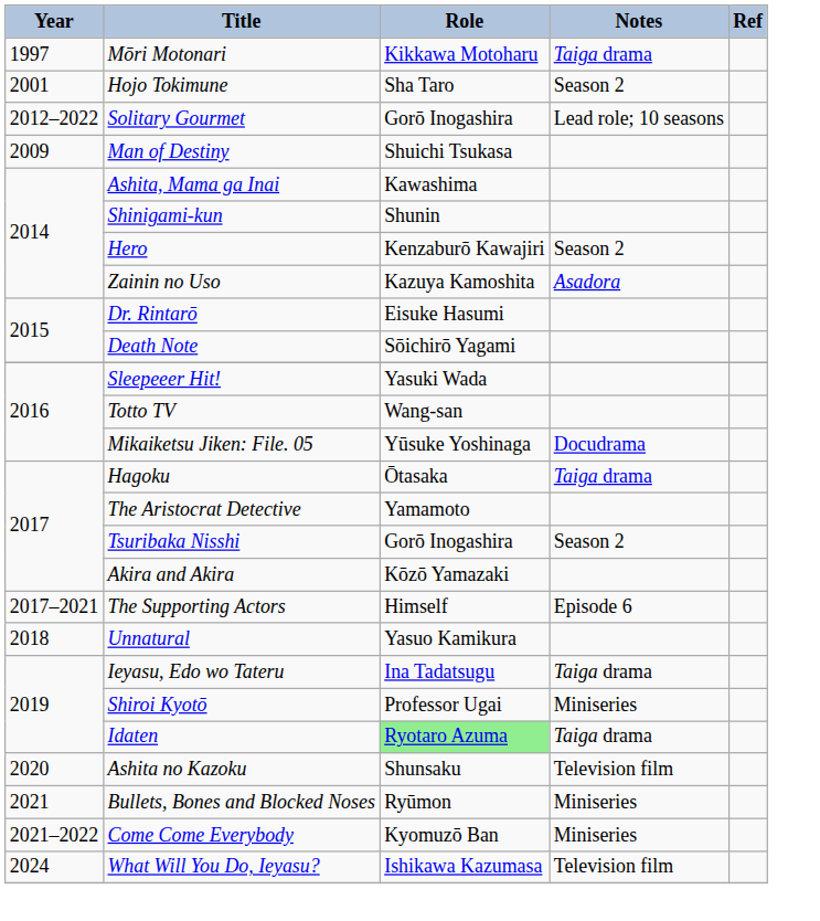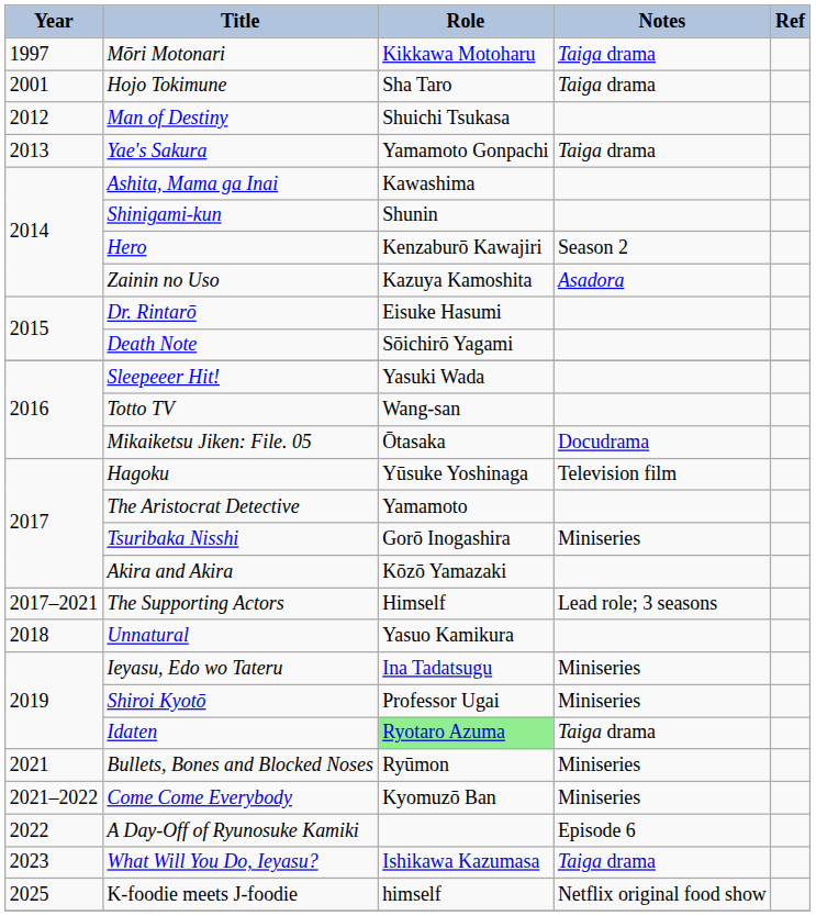 <table class="wikitable" style="font-size:90%;">
 <tr>
 <th style="background:#B0C4DE;">Year</th>
 <th style="background:#B0C4DE;">Title</th>
 <th style="background:#B0C4DE;">Role</th>
 <th style="background:#B0C4DE;">Notes</th>
 <th style="background:#B0C4DE;">Ref</th>
 </tr>
 <tr>
 <td>1997</td>
 <td><em>Mōri Motonari</em></td>
 <td><a href='#'>Kikkawa Motoharu</a></td>
 <td><a href='#'><em>Taiga</em> drama</a></td>
 <td></td>
 </tr>
 <tr>
 <td>2001</td>
 <td><em>Hojo Tokimune</em></td>
 <td>Sha Taro</td>
-<td>Season 2</td>
+<td><em>Taiga</em> drama</td>
 <td></td>
 </tr>
 <tr>
-<td rowspan="1">2012–2022</td>
-<td><em><a href='#'>Solitary Gourmet</a></em></td>
-<td>Gorō Inogashira</td>
-<td>Lead role; 10 seasons</td>
+<td>2012</td>
+<td><em><a href='#'>Man of Destiny</a></em></td>
+<td>Shuichi Tsukasa</td>
+<td></td>
 <td></td>
 </tr>
 <tr>
-<td>2009</td>
-<td><em><a href='#'>Man of Destiny</a></em></td>
-<td>Shuichi Tsukasa</td>
-<td></td>
+<td rowspan="1">2013</td>
+<td><em><a href='#'>Yae's Sakura</a></em></td>
+<td>Yamamoto Gonpachi</td>
+<td><em>Taiga</em> drama</td>
 <td></td>
 </tr>
 <tr>
 <td rowspan="4">2014</td>
 <td><em><a href='#'>Ashita, Mama ga Inai</a></em></td>
 <td>Kawashima</td>
 <td></td>
 <td></td>
 </tr>
 <tr>
 <td><em><a href='#'>Shinigami-kun</a></em></td>
 <td>Shunin</td>
 <td></td>
 <td></td>
 </tr>
 <tr>
 <td><em><a href='#'>Hero</a></em></td>
 <td>Kenzaburō Kawajiri</td>
 <td>Season 2</td>
 <td></td>
 </tr>
 <tr>
 <td><em>Zainin no Uso</em></td>
 <td>Kazuya Kamoshita</td>
 <td><em><a href='#'>Asadora</a></em></td>
 <td></td>
 </tr>
 <tr>
 <td rowspan="2">2015</td>
 <td><em><a href='#'>Dr. Rintarō</a></em></td>
 <td>Eisuke Hasumi</td>
 <td></td>
 <td></td>
 </tr>
 <tr>
 <td><em><a href='#'>Death Note</a></em></td>
 <td>Sōichirō Yagami</td>
 <td></td>
 <td></td>
 </tr>
 <tr>
 </tr>
 <tr>
 <td rowspan="3">2016</td>
 <td><em><a href='#'>Sleepeeer Hit!</a></em></td>
 <td>Yasuki Wada</td>
 <td></td>
 <td></td>
 </tr>
 <tr>
 <td><em>Totto TV</em></td>
 <td>Wang-san</td>
 <td></td>
 <td></td>
 </tr>
 <tr>
 <td><em>Mikaiketsu Jiken: File. 05</em></td>
-<td>Yūsuke Yoshinaga</td>
+<td>Ōtasaka</td>
 <td><a href='#'>Docudrama</a></td>
 <td></td>
 </tr>
 <tr>
 <td rowspan="4">2017</td>
 <td><em>Hagoku</em></td>
-<td>Ōtasaka</td>
-<td><a href='#'><em>Taiga</em> drama</a></td>
+<td>Yūsuke Yoshinaga</td>
+<td>Television film</td>
 <td></td>
 </tr>
 <tr>
 <td><em>The Aristocrat Detective</em></td>
 <td>Yamamoto</td>
 <td></td>
 <td></td>
 </tr>
 <tr>
 <td><em><a href='#'>Tsuribaka Nisshi</a></em></td>
 <td>Gorō Inogashira</td>
-<td>Season 2</td>
+<td>Miniseries</td>
 <td></td>
 </tr>
 <tr>
 <td><em>Akira and Akira</em></td>
 <td>Kōzō Yamazaki</td>
 <td></td>
 <td></td>
 </tr>
 <tr>
 <td>2017–2021</td>
 <td><em>The Supporting Actors</em></td>
 <td>Himself</td>
-<td>Episode 6</td>
+<td>Lead role; 3 seasons</td>
 <td></td>
 </tr>
 <tr>
 <td rowspan="1">2018</td>
 <td><em><a href='#'>Unnatural</a></em></td>
 <td>Yasuo Kamikura</td>
 <td></td>
 <td></td>
 </tr>
 <tr>
 <td rowspan="3">2019</td>
 <td><em>Ieyasu, Edo wo Tateru</em></td>
 <td><a href='#'>Ina Tadatsugu</a></td>
-<td><em>Taiga</em> drama</td>
+<td>Miniseries</td>
 <td></td>
 </tr>
 <tr>
 <td><em><a href='#'>Shiroi Kyotō</a></em></td>
 <td>Professor Ugai</td>
 <td>Miniseries</td>
 <td></td>
 </tr>
 <tr>
 <td><em><a href='#'>Idaten</a></em></td>
 <td style="background: lightgreen;"><a href='#'>Ryotaro Azuma</a></td>
 <td><em>Taiga</em> drama</td>
-<td></td>
-</tr>
-<tr>
-<td>2020</td>
-<td><em>Ashita no Kazoku</em></td>
-<td>Shunsaku</td>
-<td>Television film</td>
 <td></td>
 </tr>
 <tr>
 <td rowspan="1">2021</td>
 <td><em>Bullets, Bones and Blocked Noses</em></td>
 <td>Ryūmon</td>
 <td>Miniseries</td>
 <td></td>
 </tr>
 <tr>
 <td>2021–2022</td>
 <td><em><a href='#'>Come Come Everybody</a></em></td>
 <td>Kyomuzō Ban</td>
 <td>Miniseries</td>
 <td></td>
 </tr>
 <tr>
-<td>2024</td>
+<td>2022</td>
+<td><em>A Day-Off of Ryunosuke Kamiki</em></td>
+<td></td>
+<td>Episode 6</td>
+<td></td>
+</tr>
+<tr>
+<td>2023</td>
 <td><em><a href='#'>What Will You Do, Ieyasu?</a></em></td>
 <td><a href='#'>Ishikawa Kazumasa</a></td>
-<td>Television film</td>
+<td><a href='#'><em>Taiga</em> drama</a></td>
+<td></td>
+</tr>
+<tr>
+<td>2025</td>
+<td>K-foodie meets J-foodie</td>
+<td>himself</td>
+<td>Netflix original food show</td>
 <td></td>
 </tr>
 <tr>
 </tr>
 </table>
